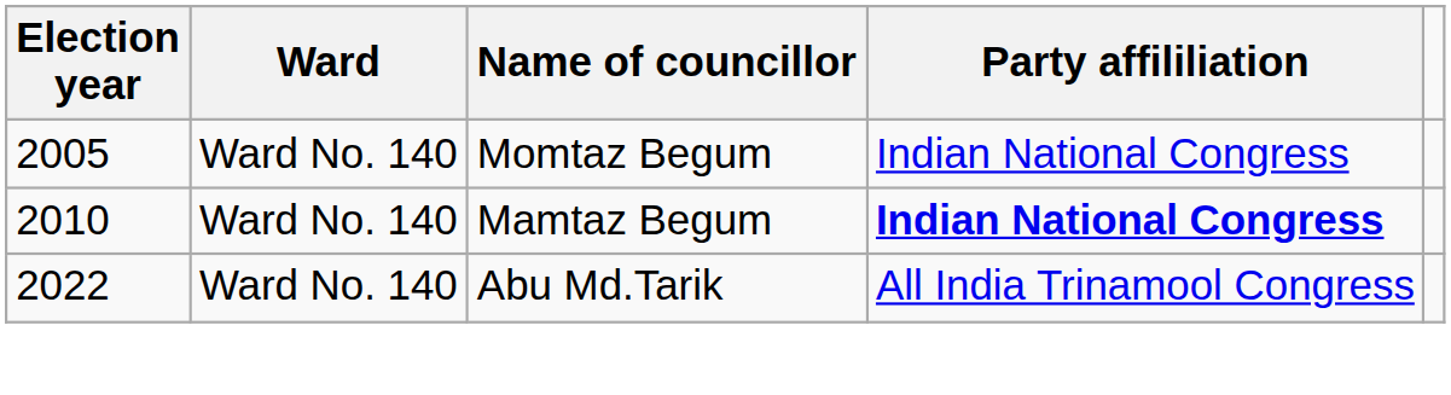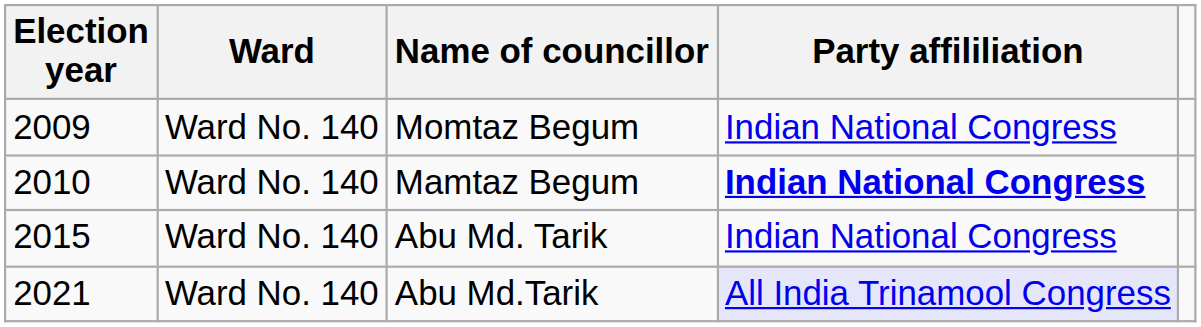 <table class="wikitable"ìÍĦĤĠčw>
 <tr>
 <th>Election<br> year</th>
 <th>Ward</th>
 <th>Name of councillor</th>
 <th>Party affililiation</th>
 </tr>
 <tr>
-<td>2005</td>
+<td>2009</td>
 <td>Ward No. 140</td>
 <td>Momtaz Begum</td>
 <td><a href='#'>Indian National Congress</a></td>
 <td></td>
 </tr>
 <tr>
 <td>2010</td>
 <td>Ward No. 140</td>
 <td>Mamtaz Begum</td>
 <td><strong><a href='#'>Indian National Congress</a></strong></td>
 <td></td>
 </tr>
 <tr>
-<td>2022</td>
+<td>2015</td>
+<td>Ward No. 140</td>
+<td>Abu Md. Tarik</td>
+<td><a href='#'>Indian National Congress</a></td>
+<td></td>
+</tr>
+<tr>
+<td>2021</td>
 <td>Ward No. 140</td>
 <td>Abu Md.Tarik</td>
-<td><a href='#'>All India Trinamool Congress</a></td>
+<td style="background: lavender;"><a href='#'>All India Trinamool Congress</a></td>
 <td></td>
 </tr>
 </table>
